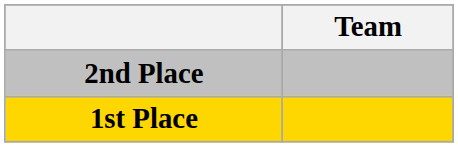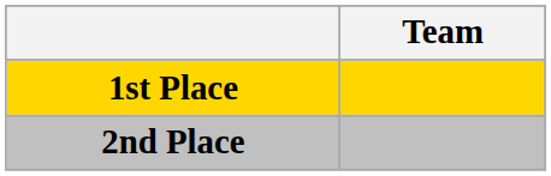 <table class="wikitable" style="text-align:center" width=250px>
 <tr>
 <th></th>
 <th>Team</th>
 </tr>
+<tr bgcolor="gold">
+<td><strong>1st Place</strong></td>
+<td align="center"></td>
+</tr>
 <tr bgcolor="silver">
 <td><strong>2nd Place</strong></td>
 <td align="centre"></td>
 </tr>
-<tr bgcolor="gold">
-<td><strong>1st Place</strong></td>
-<td align="center"></td>
-</tr>
 </table>
